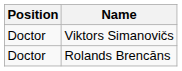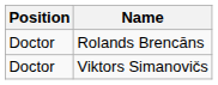 <table class="wikitable">
 <tr>
 <th>Position</th>
 <th>Name</th>
 </tr>
 <tr>
 <td>Doctor</td>
-<td> Viktors Simanovičs</td>
+<td> Rolands Brencāns</td>
 </tr>
 <tr>
 <td>Doctor</td>
-<td> Rolands Brencāns</td>
+<td> Viktors Simanovičs</td>
 </tr>
 </table>
